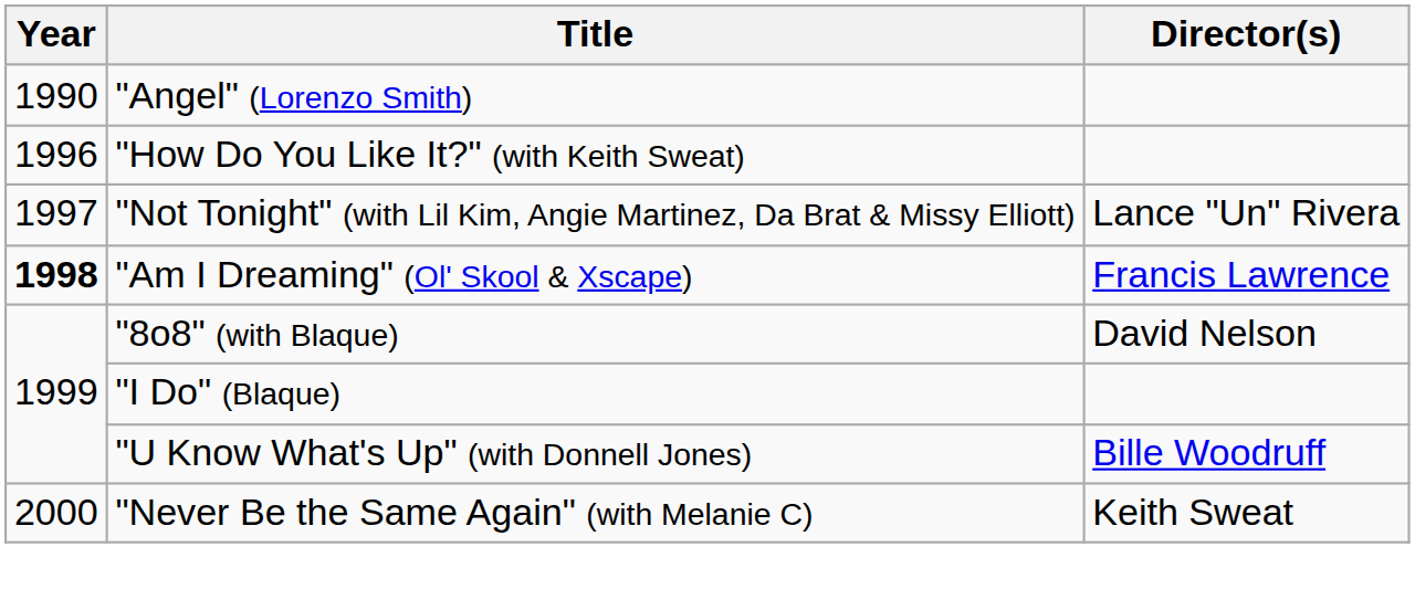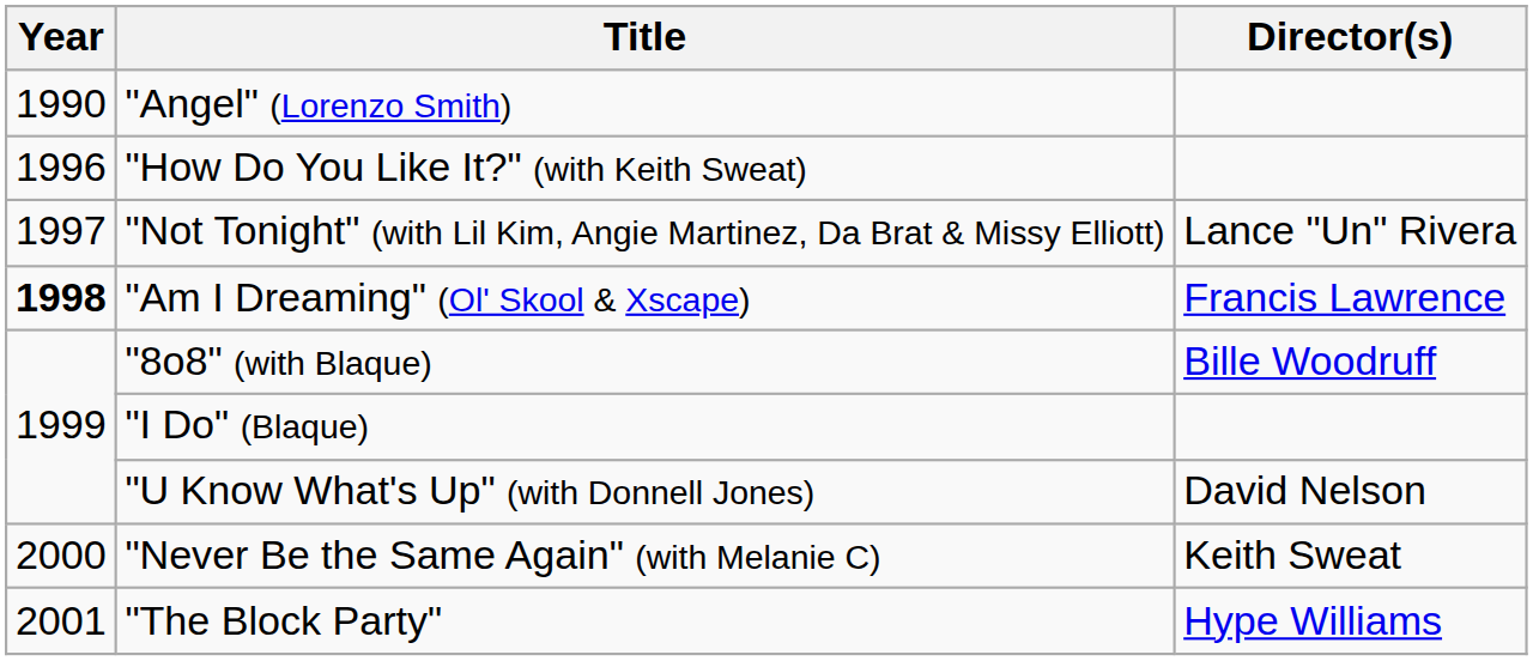 <table class="wikitable">
 <tr>
 <th>Year</th>
 <th>Title</th>
 <th>Director(s)</th>
 </tr>
 <tr>
 <td>1990</td>
 <td>"Angel" <small>(<a href='#'>Lorenzo Smith</a>)</small></td>
 <td></td>
 </tr>
 <tr>
 <td>1996</td>
 <td>"How Do You Like It?" <small>(with Keith Sweat)</small></td>
 <td></td>
 </tr>
 <tr>
 <td>1997</td>
 <td>"Not Tonight" <small>(with Lil Kim, Angie Martinez, Da Brat & Missy Elliott)</small></td>
 <td>Lance "Un" Rivera</td>
 </tr>
 <tr>
 <td><strong>1998</strong></td>
 <td>"Am I Dreaming" <small>(<a href='#'>Ol' Skool</a> & <a href='#'>Xscape</a>)</small></td>
 <td><a href='#'>Francis Lawrence</a></td>
 </tr>
 <tr>
 <td rowspan="3">1999</td>
 <td>"8o8" <small>(with Blaque)</small></td>
-<td>David Nelson</td>
+<td><a href='#'>Bille Woodruff</a></td>
 </tr>
 <tr>
 <td>"I Do" <small>(Blaque)</small></td>
 <td></td>
 </tr>
 <tr>
 <td>"U Know What's Up" <small>(with Donnell Jones)</small></td>
-<td><a href='#'>Bille Woodruff</a></td>
+<td>David Nelson</td>
 </tr>
 <tr>
 <td>2000</td>
 <td>"Never Be the Same Again" <small>(with Melanie C)</small></td>
 <td>Keith Sweat</td>
 </tr>
+<tr>
+<td>2001</td>
+<td>"The Block Party"</td>
+<td><a href='#'>Hype Williams</a></td>
+</tr>
 </table>
